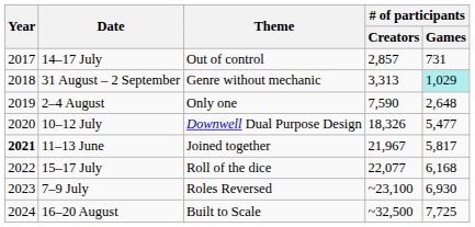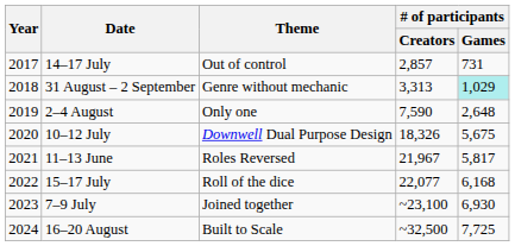 <table class="wikitable">
 <tr>
 <th rowspan="2">Year</th>
 <th rowspan="2">Date</th>
 <th rowspan="2">Theme</th>
 <th colspan="2"># of participants</th>
 </tr>
 <tr>
 <th>Creators</th>
 <th>Games</th>
 </tr>
 <tr>
 <td>2017</td>
 <td>14–17 July</td>
 <td>Out of control</td>
 <td>2,857</td>
 <td>731</td>
 </tr>
 <tr>
 <td>2018</td>
 <td>31 August – 2 September</td>
 <td>Genre without mechanic</td>
 <td>3,313</td>
 <td style="background: paleturquoise;">1,029</td>
 </tr>
 <tr>
 <td>2019</td>
 <td>2–4 August</td>
 <td>Only one</td>
 <td>7,590</td>
 <td>2,648</td>
 </tr>
 <tr>
 <td>2020</td>
 <td>10–12 July</td>
 <td><em><a href='#'>Downwell</a></em> Dual Purpose Design</td>
 <td>18,326</td>
-<td>5,477</td>
+<td>5,675</td>
 </tr>
 <tr>
-<td><strong>2021</strong></td>
+<td>2021</td>
 <td>11–13 June</td>
-<td>Joined together</td>
+<td>Roles Reversed</td>
 <td>21,967</td>
 <td>5,817</td>
 </tr>
 <tr>
 <td>2022</td>
 <td>15–17 July</td>
 <td>Roll of the dice</td>
 <td>22,077</td>
 <td>6,168</td>
 </tr>
 <tr>
 <td>2023</td>
 <td>7–9 July</td>
-<td>Roles Reversed</td>
+<td>Joined together</td>
 <td>~23,100</td>
 <td>6,930</td>
 </tr>
 <tr>
 <td>2024</td>
 <td>16–20 August</td>
 <td>Built to Scale</td>
 <td>~32,500</td>
 <td>7,725</td>
 </tr>
 </table>
